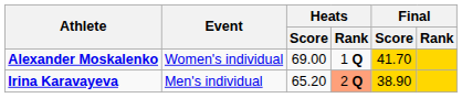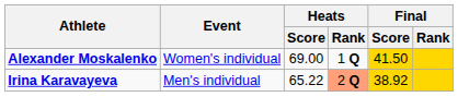 <table class="wikitable" style="font-size:90%">
 <tr>
 <th rowspan="2">Athlete</th>
 <th rowspan="2">Event</th>
 <th colspan="2">Heats</th>
 <th colspan="2">Final</th>
 </tr>
 <tr>
 <th>Score</th>
 <th>Rank</th>
 <th>Score</th>
 <th>Rank</th>
 </tr>
 <tr>
 <td><strong><a href='#'>Alexander Moskalenko</a></strong></td>
 <td><a href='#'>Women's individual</a></td>
 <td align="center">69.00</td>
 <td align="center">1 <strong>Q</strong></td>
-<td bgcolor=gold align=center>41.70</td>
+<td bgcolor=gold align=center>41.50</td>
 <td bgcolor=gold align=center></td>
 </tr>
 <tr>
 <td><strong><a href='#'>Irina Karavayeva</a></strong></td>
 <td><a href='#'>Men's individual</a></td>
-<td align="center">65.20</td>
+<td align="center">65.22</td>
 <td align="center" style="background: lightsalmon;">2 <strong>Q</strong></td>
-<td bgcolor=gold align=center>38.90</td>
+<td bgcolor=gold align=center>38.92</td>
 <td bgcolor=gold align=center></td>
 </tr>
 </table>
